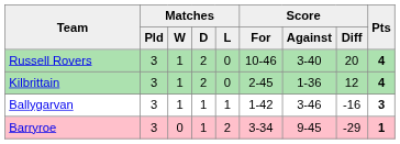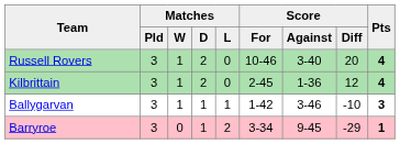 <table style=border-collapse:collapse border=1 cellspacing=0 cellpadding=5>
 <tr align=center bgcolor=#efefef>
 <th rowspan=2 width=165>Team</th>
 <th colspan=4>Matches</th>
 <th colspan=3>Score</th>
 <th rowspan=2width=20>Pts</th>
 </tr>
 <tr align=center bgcolor=#efefef>
 <th width=20>Pld</th>
 <th width=20>W</th>
 <th width=20>D</th>
 <th width=20>L</th>
 <th width=45>For</th>
 <th width=45>Against</th>
 <th width=30>Diff</th>
 </tr>
 <tr align=center style="background:#ACE1AF;">
 <td style="text-align:left;"><a href='#'>Russell Rovers</a></td>
 <td>3</td>
 <td>1</td>
 <td>2</td>
 <td>0</td>
 <td>10-46</td>
 <td>3-40</td>
 <td>20</td>
 <td><strong>4</strong></td>
 </tr>
 <tr align=center style="background:#ACE1AF;">
 <td style="text-align:left;"><a href='#'>Kilbrittain</a></td>
 <td>3</td>
 <td>1</td>
 <td>2</td>
 <td>0</td>
 <td>2-45</td>
 <td>1-36</td>
 <td>12</td>
 <td><strong>4</strong></td>
 </tr>
 <tr align=center>
 <td style="text-align:left;"><a href='#'>Ballygarvan</a></td>
 <td>3</td>
 <td>1</td>
 <td>1</td>
 <td>1</td>
 <td>1-42</td>
 <td>3-46</td>
-<td>-16</td>
+<td>-10</td>
 <td><strong>3</strong></td>
 </tr>
 <tr align=center style="background:#FFC0CB;">
 <td style="text-align:left;"><a href='#'>Barryroe</a></td>
 <td>3</td>
 <td>0</td>
 <td>1</td>
 <td>2</td>
 <td>3-34</td>
 <td>9-45</td>
 <td>-29</td>
 <td><strong>1</strong></td>
 </tr>
 </table>
